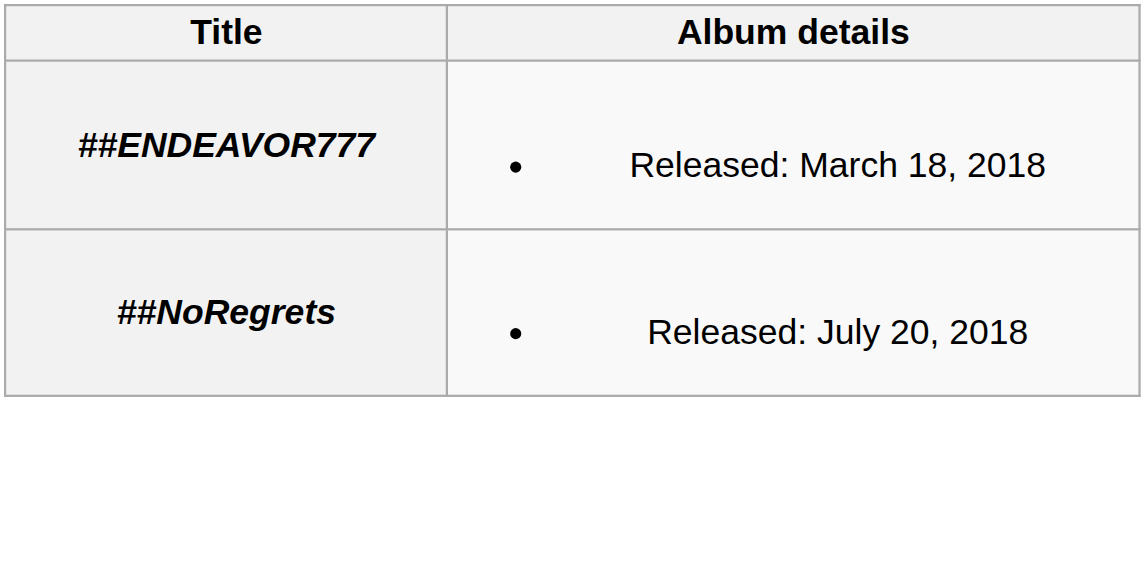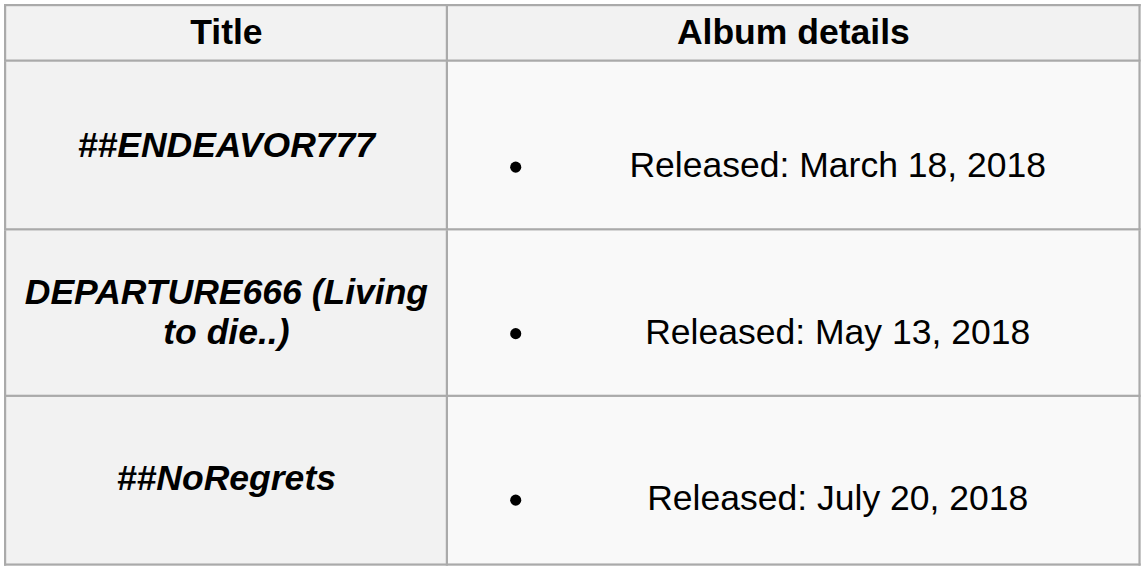 <table class="wikitable plainrowheaders" style="text-align:center;">
 <tr>
 <th scope="col" style="width:12em;">Title</th>
 <th scope="col" style="width:19em;">Album details</th>
 </tr>
 <tr>
 <th scope="row"><em>##ENDEAVOR777</em></th>
 <td><br><ul><li>Released: March 18, 2018</li></ul></td>
 </tr>
 <tr>
+<th scope="row"><em>DEPARTURE666 (Living to die..)</em></th>
+<td><br><ul><li>Released: May 13, 2018</li></ul></td>
+</tr>
+<tr>
 <th scope="row"><em>##NoRegrets</em></th>
 <td><br><ul><li>Released: July 20, 2018</li></ul></td>
 </tr>
 </table>
